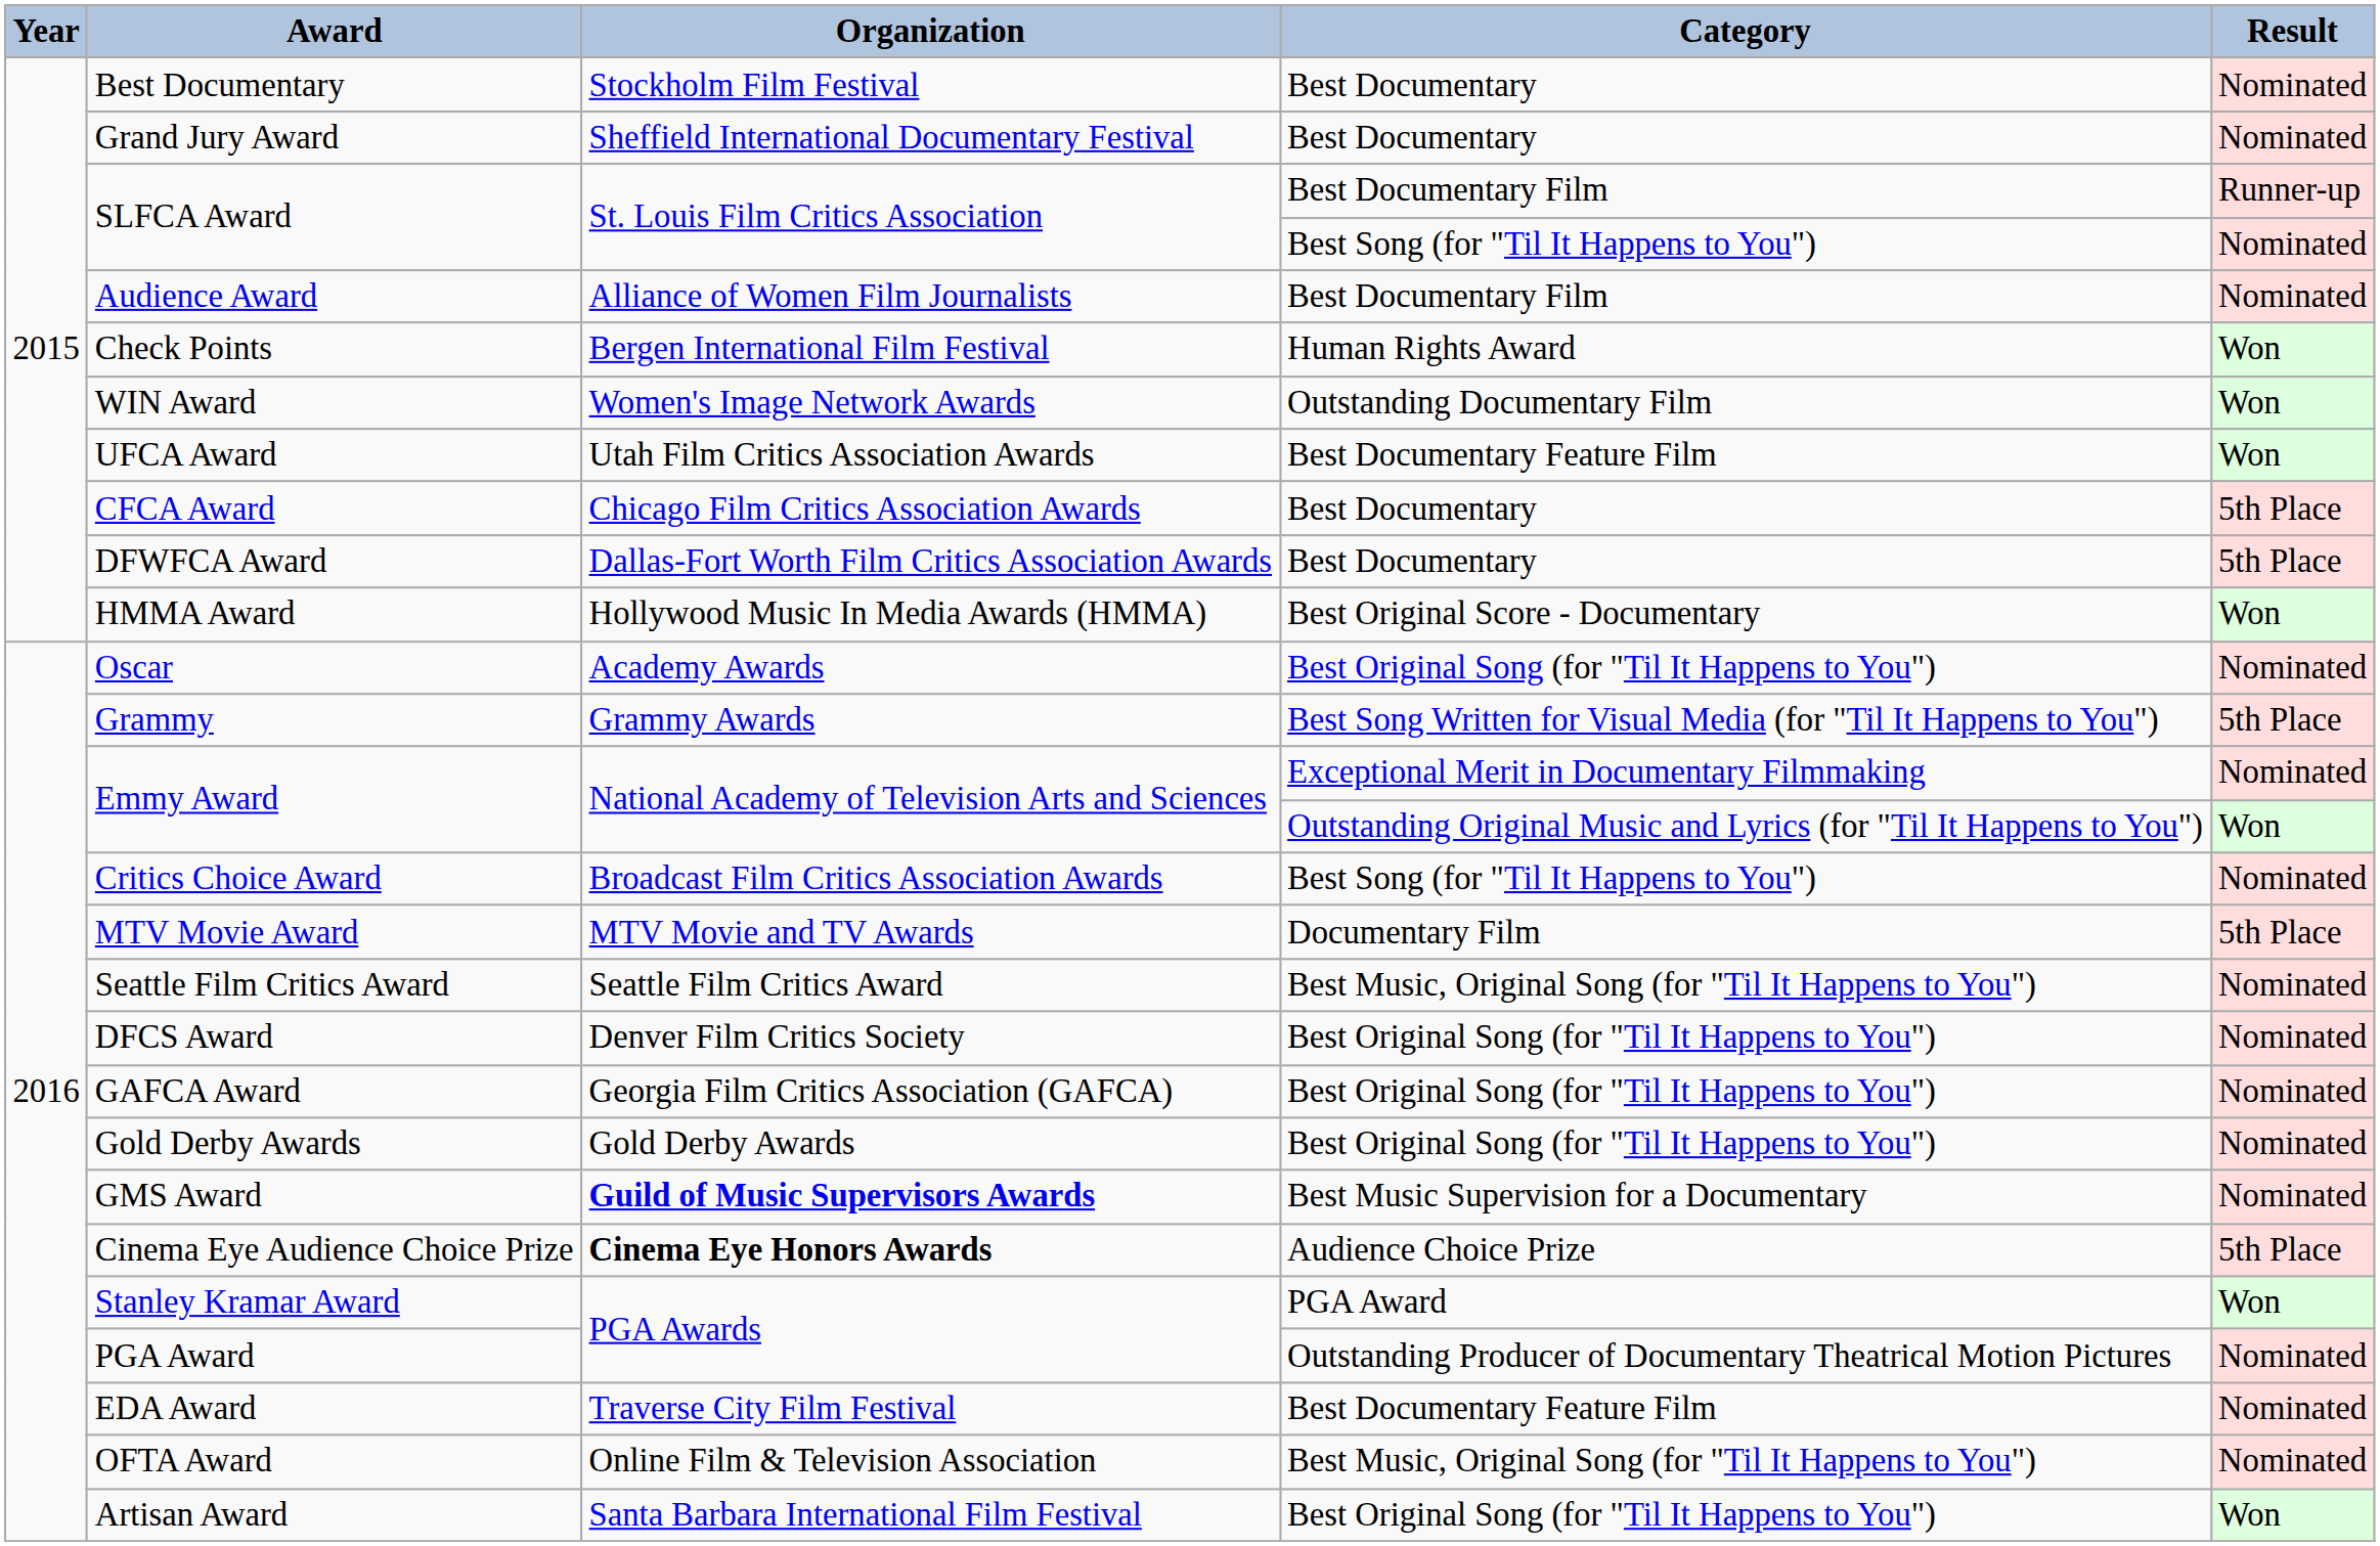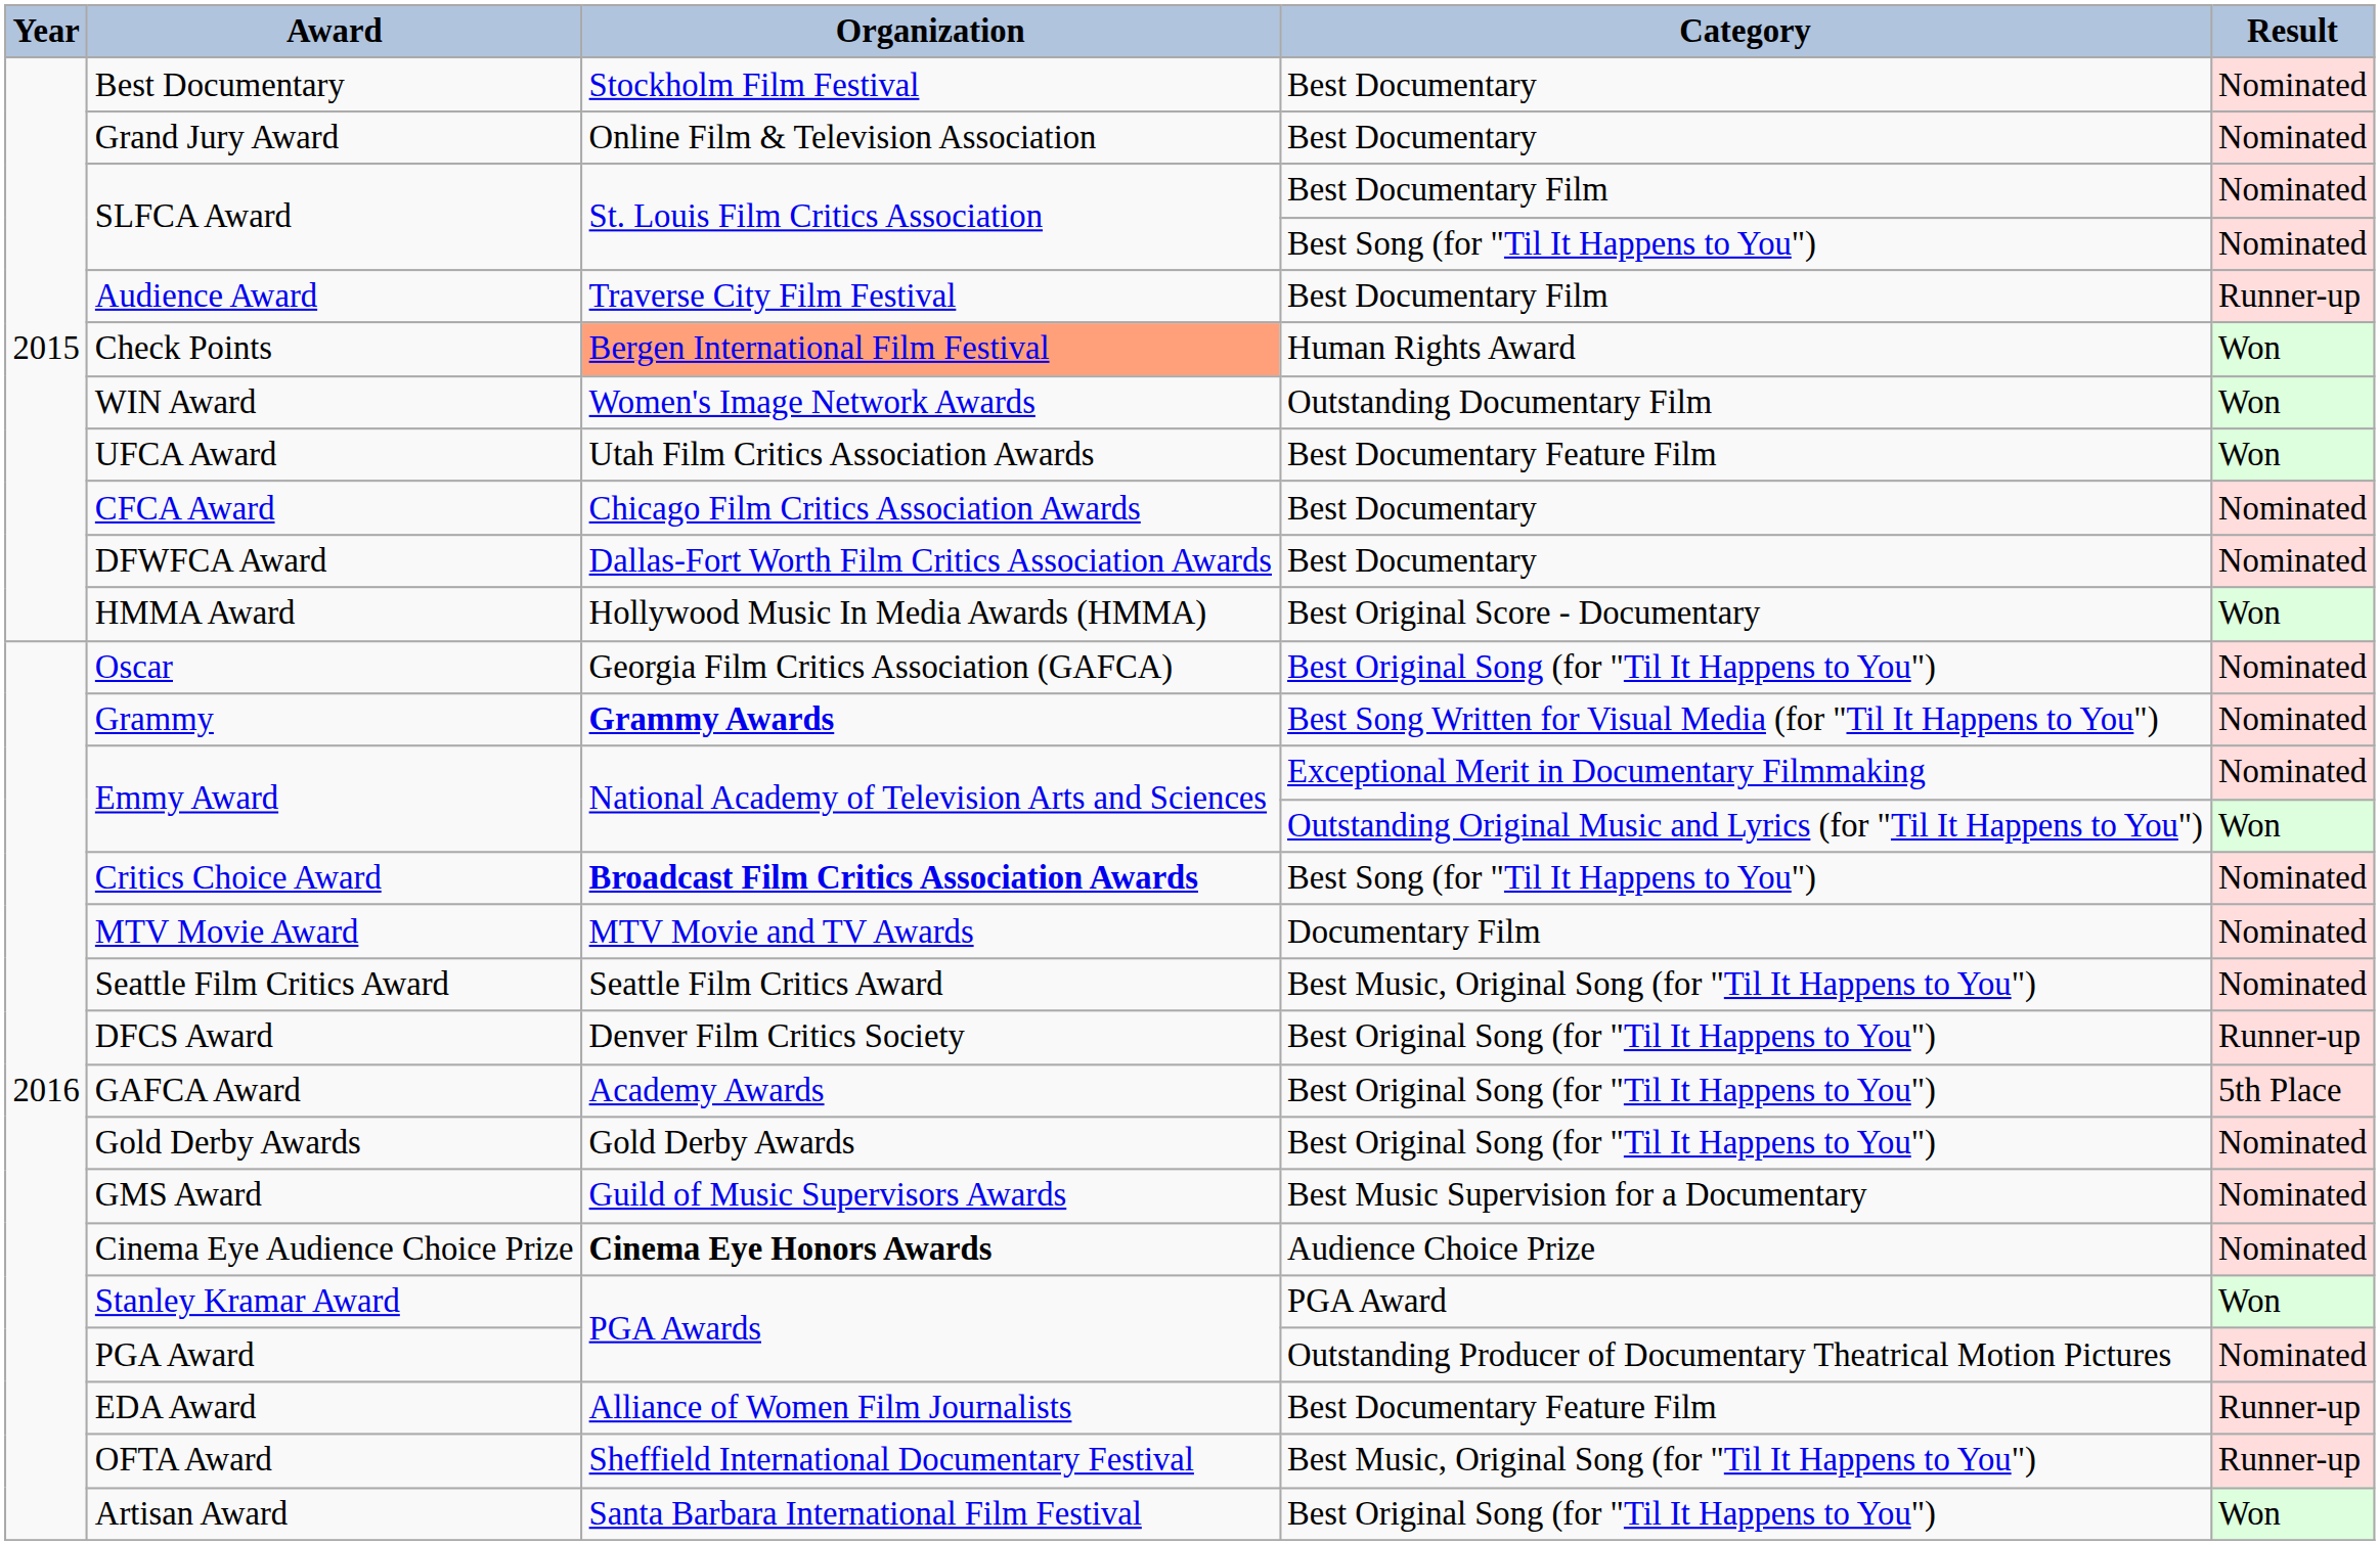 <table class="wikitable">
 <tr>
 <th style="background:#B0C4DE;">Year</th>
 <th style="background:#B0C4DE;">Award</th>
 <th style="background:#B0C4DE;">Organization</th>
 <th style="background:#B0C4DE;">Category</th>
 <th style="background:#B0C4DE;">Result</th>
 </tr>
 <tr>
 <td rowspan="11">2015</td>
 <td>Best Documentary</td>
 <td><a href='#'>Stockholm Film Festival</a></td>
 <td>Best Documentary</td>
 <td bgcolor="#ffdddd">Nominated</td>
 </tr>
 <tr>
 <td>Grand Jury Award</td>
-<td><a href='#'>Sheffield International Documentary Festival</a></td>
+<td>Online Film & Television Association</td>
 <td>Best Documentary</td>
 <td bgcolor="#ffdddd">Nominated</td>
 </tr>
 <tr>
 <td rowspan="2">SLFCA Award</td>
 <td rowspan="2"><a href='#'>St. Louis Film Critics Association</a></td>
 <td>Best Documentary Film</td>
-<td bgcolor="#ffdddd">Runner-up</td>
+<td bgcolor="#ffdddd">Nominated</td>
 </tr>
 <tr>
 <td>Best Song (for "<a href='#'>Til It Happens to You</a>")</td>
 <td bgcolor="#ffdddd">Nominated</td>
 </tr>
 <tr>
 <td><a href='#'>Audience Award</a></td>
-<td><a href='#'>Alliance of Women Film Journalists</a></td>
+<td><a href='#'>Traverse City Film Festival</a></td>
 <td>Best Documentary Film</td>
-<td bgcolor="#ffdddd">Nominated</td>
+<td bgcolor="#ffdddd">Runner-up</td>
 </tr>
 <tr>
 <td>Check Points</td>
-<td><a href='#'>Bergen International Film Festival</a></td>
+<td style="background: lightsalmon;"><a href='#'>Bergen International Film Festival</a></td>
 <td>Human Rights Award</td>
 <td bgcolor="#ddffdd">Won</td>
 </tr>
 <tr>
 <td>WIN Award</td>
 <td><a href='#'>Women's Image Network Awards</a></td>
 <td>Outstanding Documentary Film</td>
 <td bgcolor="#ddffdd">Won</td>
 </tr>
 <tr>
 <td>UFCA Award</td>
 <td>Utah Film Critics Association Awards</td>
 <td>Best Documentary Feature Film</td>
 <td bgcolor="#ddffdd">Won</td>
 </tr>
 <tr>
 <td><a href='#'>CFCA Award</a></td>
 <td><a href='#'>Chicago Film Critics Association Awards</a></td>
 <td>Best Documentary</td>
-<td bgcolor="#ffdddd">5th Place</td>
+<td bgcolor="#ffdddd">Nominated</td>
 </tr>
 <tr>
 <td>DFWFCA Award</td>
 <td><a href='#'>Dallas-Fort Worth Film Critics Association Awards</a></td>
 <td>Best Documentary</td>
-<td bgcolor="#ffdddd">5th Place</td>
+<td bgcolor="#ffdddd">Nominated</td>
 </tr>
 <tr>
 <td>HMMA Award</td>
 <td>Hollywood Music In Media Awards (HMMA)</td>
 <td>Best Original Score - Documentary</td>
 <td bgcolor="#ddffdd">Won</td>
 </tr>
 <tr>
 <td rowspan="17">2016</td>
 <td><a href='#'>Oscar</a></td>
-<td><a href='#'>Academy Awards</a></td>
+<td>Georgia Film Critics Association (GAFCA)</td>
 <td><a href='#'>Best Original Song</a> (for "<a href='#'>Til It Happens to You</a>")</td>
 <td bgcolor="#ffdddd">Nominated</td>
 </tr>
 <tr>
 <td><a href='#'>Grammy</a></td>
-<td><a href='#'>Grammy Awards</a></td>
+<td><strong><a href='#'>Grammy Awards</a></strong></td>
 <td><a href='#'>Best Song Written for Visual Media</a> (for "<a href='#'>Til It Happens to You</a>")</td>
-<td bgcolor="#ffdddd">5th Place</td>
+<td bgcolor="#ffdddd">Nominated</td>
 </tr>
 <tr>
 <td rowspan="2"><a href='#'>Emmy Award</a></td>
 <td rowspan="2"><a href='#'>National Academy of Television Arts and Sciences</a></td>
 <td><a href='#'>Exceptional Merit in Documentary Filmmaking</a></td>
 <td bgcolor="#ffdddd">Nominated</td>
 </tr>
 <tr>
 <td><a href='#'>Outstanding Original Music and Lyrics</a> (for "<a href='#'>Til It Happens to You</a>")</td>
 <td bgcolor="#ddffdd">Won</td>
 </tr>
 <tr>
 <td><a href='#'>Critics Choice Award</a></td>
-<td><a href='#'>Broadcast Film Critics Association Awards</a></td>
+<td><strong><a href='#'>Broadcast Film Critics Association Awards</a></strong></td>
 <td>Best Song (for "<a href='#'>Til It Happens to You</a>")</td>
 <td bgcolor="#ffdddd">Nominated</td>
 </tr>
 <tr>
 <td><a href='#'>MTV Movie Award</a></td>
 <td><a href='#'>MTV Movie and TV Awards</a></td>
 <td>Documentary Film</td>
-<td bgcolor="#ffdddd">5th Place</td>
+<td bgcolor="#ffdddd">Nominated</td>
 </tr>
 <tr>
 <td>Seattle Film Critics Award</td>
 <td>Seattle Film Critics Award</td>
 <td>Best Music, Original Song (for "<a href='#'>Til It Happens to You</a>")</td>
 <td bgcolor="#ffdddd">Nominated</td>
 </tr>
 <tr>
 <td>DFCS Award</td>
 <td>Denver Film Critics Society</td>
 <td>Best Original Song (for "<a href='#'>Til It Happens to You</a>")</td>
-<td bgcolor="#ffdddd">Nominated</td>
+<td bgcolor="#ffdddd">Runner-up</td>
 </tr>
 <tr>
 <td>GAFCA Award</td>
-<td>Georgia Film Critics Association (GAFCA)</td>
+<td><a href='#'>Academy Awards</a></td>
 <td>Best Original Song (for "<a href='#'>Til It Happens to You</a>")</td>
-<td bgcolor="#ffdddd">Nominated</td>
+<td bgcolor="#ffdddd">5th Place</td>
 </tr>
 <tr>
 <td>Gold Derby Awards</td>
 <td>Gold Derby Awards</td>
 <td>Best Original Song (for "<a href='#'>Til It Happens to You</a>")</td>
 <td bgcolor="#ffdddd">Nominated</td>
 </tr>
 <tr>
 <td>GMS Award</td>
-<td><strong><a href='#'>Guild of Music Supervisors Awards</a></strong></td>
+<td><a href='#'>Guild of Music Supervisors Awards</a></td>
 <td>Best Music Supervision for a Documentary</td>
 <td bgcolor="#ffdddd">Nominated</td>
 </tr>
 <tr>
 <td>Cinema Eye Audience Choice Prize</td>
 <td><strong>Cinema Eye Honors Awards</strong></td>
 <td>Audience Choice Prize</td>
-<td bgcolor="#ffdddd">5th Place</td>
+<td bgcolor="#ffdddd">Nominated</td>
 </tr>
 <tr>
 <td><a href='#'>Stanley Kramar Award</a></td>
 <td rowspan="2"><a href='#'>PGA Awards</a></td>
 <td>PGA Award</td>
 <td bgcolor="#ddffdd">Won</td>
 </tr>
 <tr>
 <td>PGA Award</td>
 <td>Outstanding Producer of Documentary Theatrical Motion Pictures</td>
 <td bgcolor="#ffdddd">Nominated</td>
 </tr>
 <tr>
 <td>EDA Award</td>
-<td><a href='#'>Traverse City Film Festival</a></td>
+<td><a href='#'>Alliance of Women Film Journalists</a></td>
 <td>Best Documentary Feature Film</td>
-<td bgcolor="#ffdddd">Nominated</td>
+<td bgcolor="#ffdddd">Runner-up</td>
 </tr>
 <tr>
 <td>OFTA Award</td>
-<td>Online Film & Television Association</td>
+<td><a href='#'>Sheffield International Documentary Festival</a></td>
 <td>Best Music, Original Song (for "<a href='#'>Til It Happens to You</a>")</td>
-<td bgcolor="#ffdddd">Nominated</td>
+<td bgcolor="#ffdddd">Runner-up</td>
 </tr>
 <tr>
 <td>Artisan Award</td>
 <td><a href='#'>Santa Barbara International Film Festival</a></td>
 <td>Best Original Song (for "<a href='#'>Til It Happens to You</a>")</td>
 <td bgcolor="#ddffdd">Won</td>
 </tr>
 <tr>
 </tr>
 </table>
